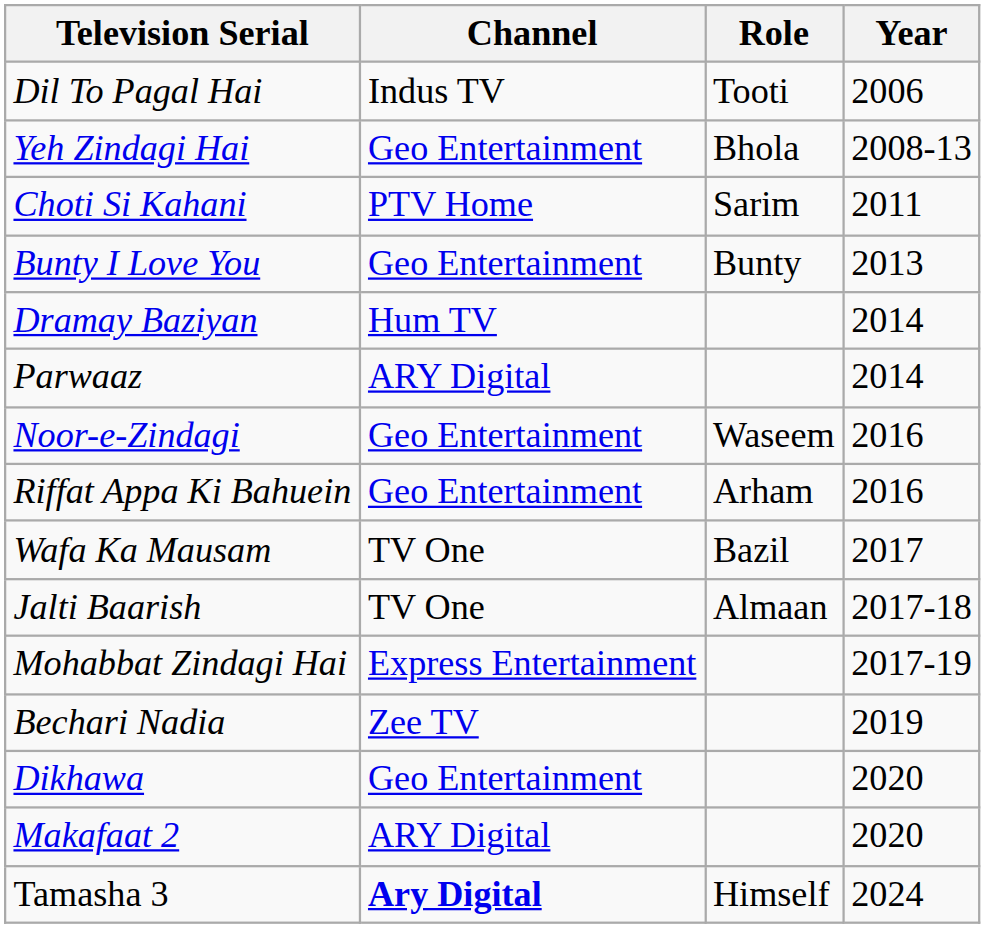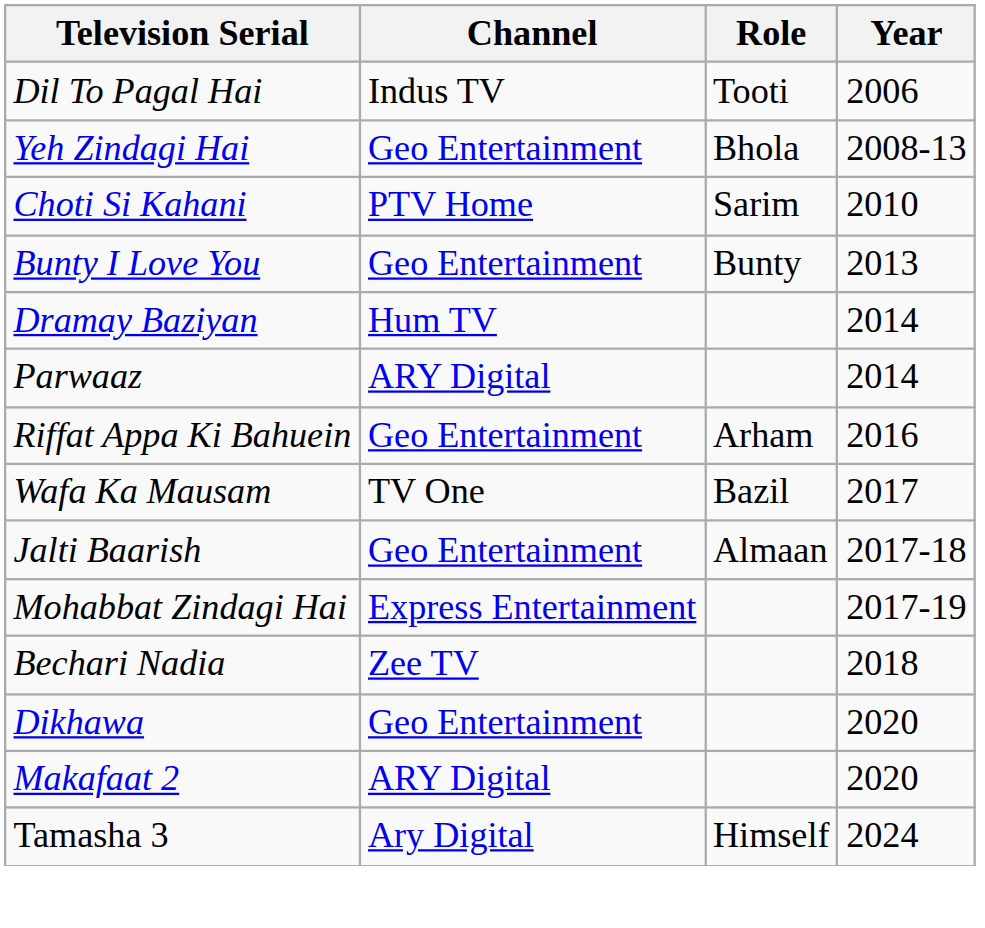 <table class="wikitable">
 <tr>
 <th>Television Serial</th>
 <th>Channel</th>
 <th>Role</th>
 <th>Year</th>
 </tr>
 <tr>
 <td><em>Dil To Pagal Hai</em></td>
 <td>Indus TV</td>
 <td>Tooti</td>
 <td>2006</td>
 </tr>
 <tr>
 <td><em><a href='#'>Yeh Zindagi Hai</a></em></td>
 <td><a href='#'>Geo Entertainment</a></td>
 <td>Bhola</td>
 <td>2008-13</td>
 </tr>
 <tr>
 <td><em><a href='#'>Choti Si Kahani</a></em></td>
 <td><a href='#'>PTV Home</a></td>
 <td>Sarim</td>
-<td>2011</td>
+<td>2010</td>
 </tr>
 <tr>
 <td><em><a href='#'>Bunty I Love You</a></em></td>
 <td><a href='#'>Geo Entertainment</a></td>
 <td>Bunty</td>
 <td>2013</td>
 </tr>
 <tr>
 <td><em><a href='#'>Dramay Baziyan</a></em></td>
 <td><a href='#'>Hum TV</a></td>
 <td></td>
 <td>2014</td>
 </tr>
 <tr>
 <td><em>Parwaaz</em></td>
 <td><a href='#'>ARY Digital</a></td>
 <td></td>
 <td>2014</td>
 </tr>
 <tr>
-<td><em><a href='#'>Noor-e-Zindagi</a></em></td>
-<td><a href='#'>Geo Entertainment</a></td>
-<td>Waseem</td>
-<td>2016</td>
-</tr>
-<tr>
 <td><em>Riffat Appa Ki Bahuein</em></td>
 <td><a href='#'>Geo Entertainment</a></td>
 <td>Arham</td>
 <td>2016</td>
 </tr>
 <tr>
 <td><em>Wafa Ka Mausam</em></td>
 <td>TV One</td>
 <td>Bazil</td>
 <td>2017</td>
 </tr>
 <tr>
 <td><em>Jalti Baarish</em></td>
-<td>TV One</td>
+<td><a href='#'>Geo Entertainment</a></td>
 <td>Almaan</td>
 <td>2017-18</td>
 </tr>
 <tr>
 <td><em>Mohabbat Zindagi Hai</em></td>
 <td><a href='#'>Express Entertainment</a></td>
 <td></td>
 <td>2017-19</td>
 </tr>
 <tr>
 <td><em>Bechari Nadia</em></td>
 <td><a href='#'>Zee TV</a></td>
 <td></td>
-<td>2019</td>
+<td>2018</td>
 </tr>
 <tr>
 <td><em><a href='#'>Dikhawa</a></em></td>
 <td><a href='#'>Geo Entertainment</a></td>
 <td></td>
 <td>2020</td>
 </tr>
 <tr>
 <td><em><a href='#'>Makafaat 2</a></em></td>
 <td><a href='#'>ARY Digital</a></td>
 <td></td>
 <td>2020</td>
 </tr>
 <tr>
 <td>Tamasha 3<em></td>
-<td><strong><a href='#'>Ary Digital</a></strong></td>
+<td><a href='#'>Ary Digital</a></td>
 <td>Himself</td>
 <td>2024</td>
 </tr>
 </table>
